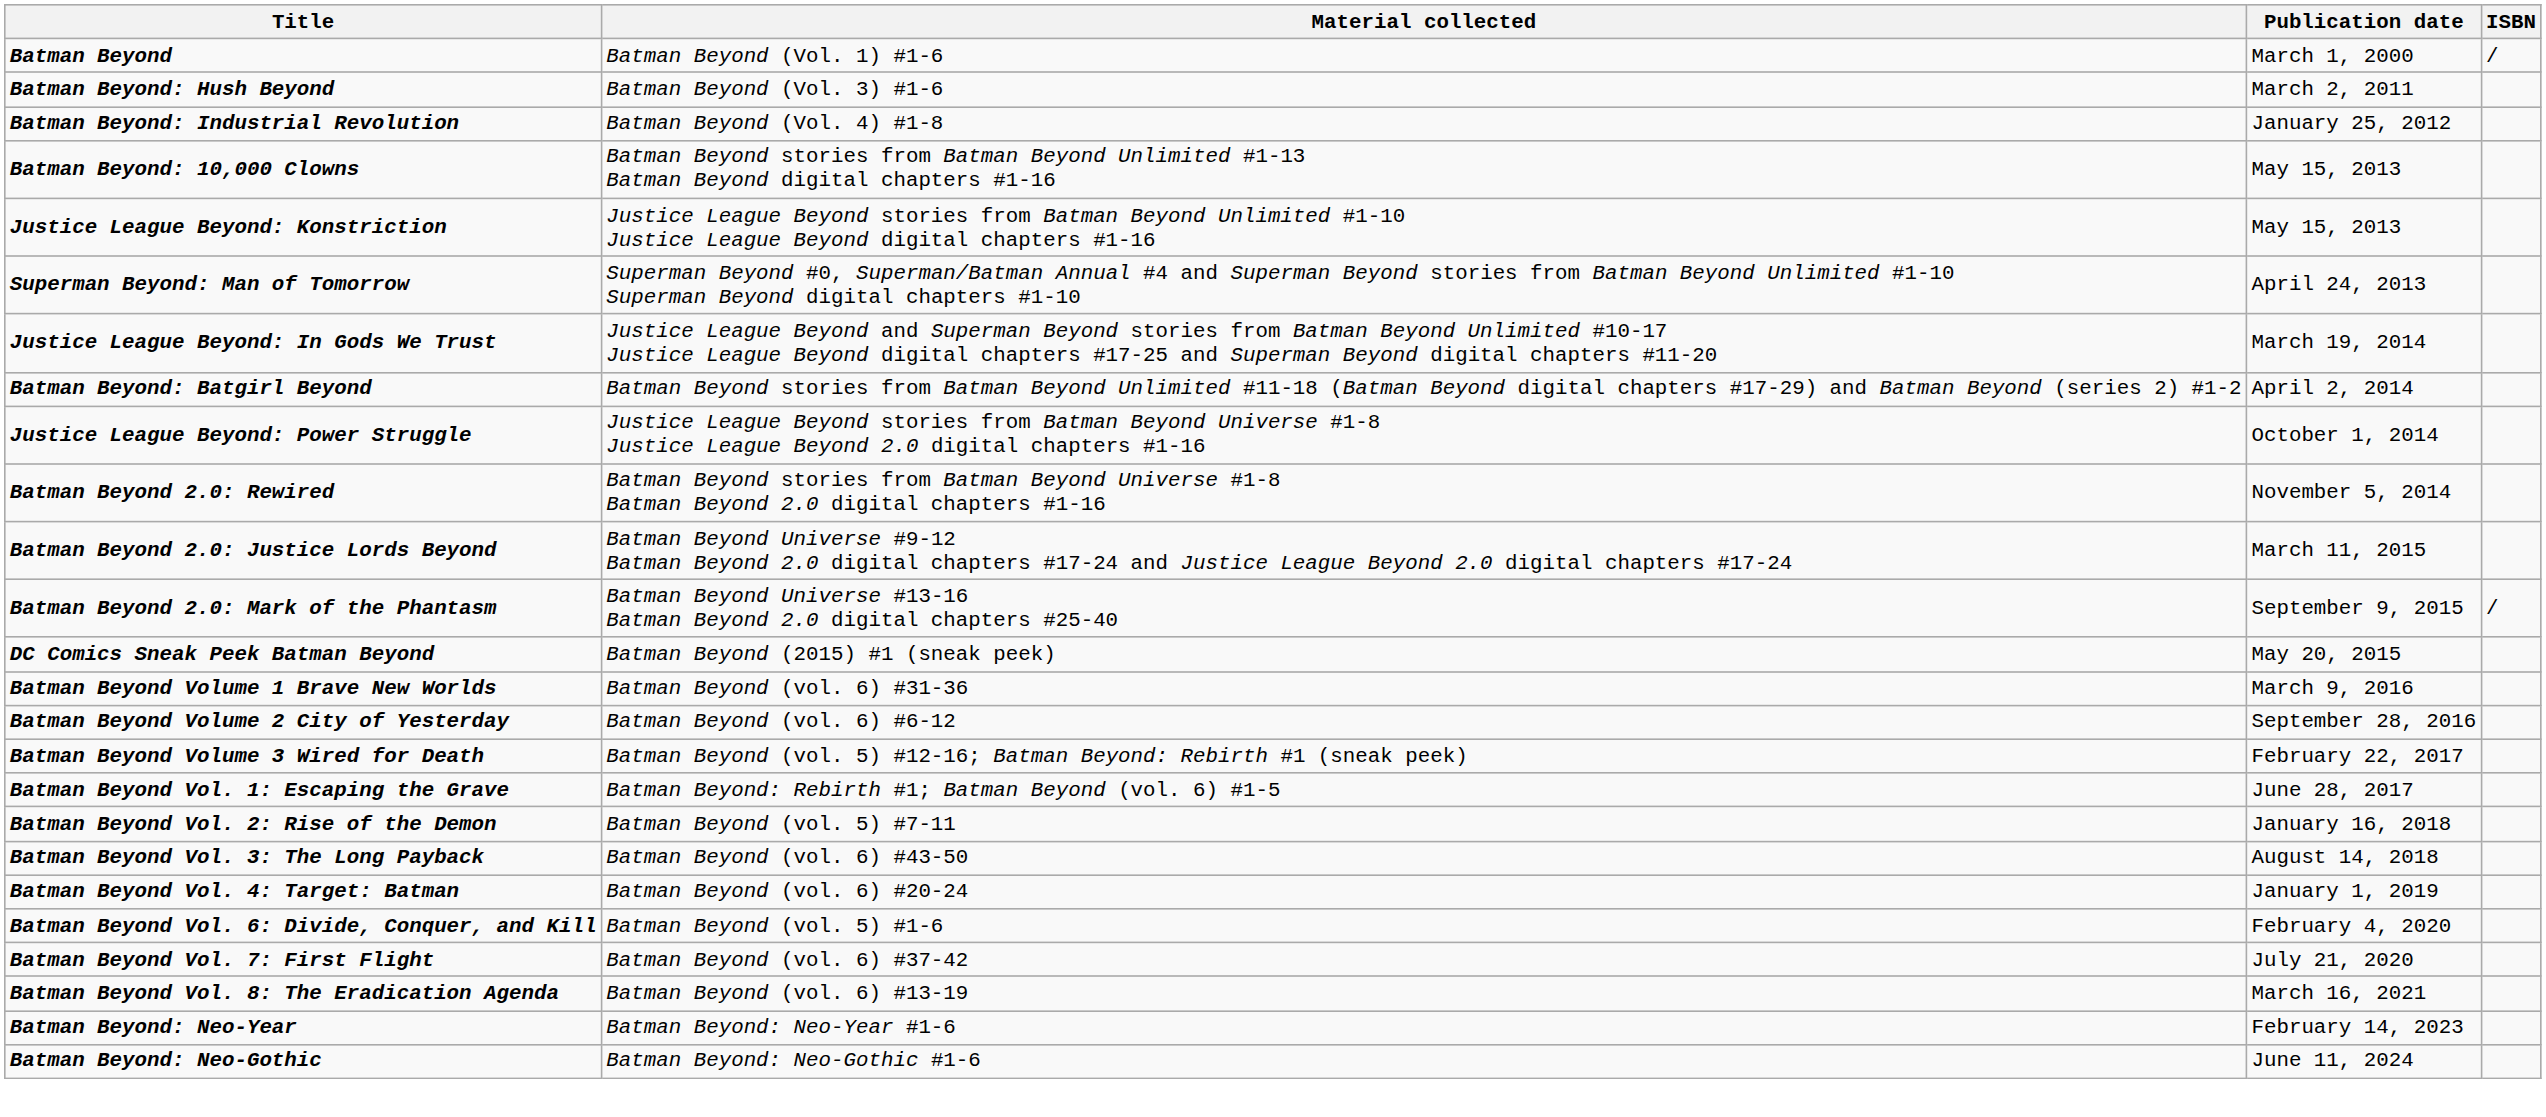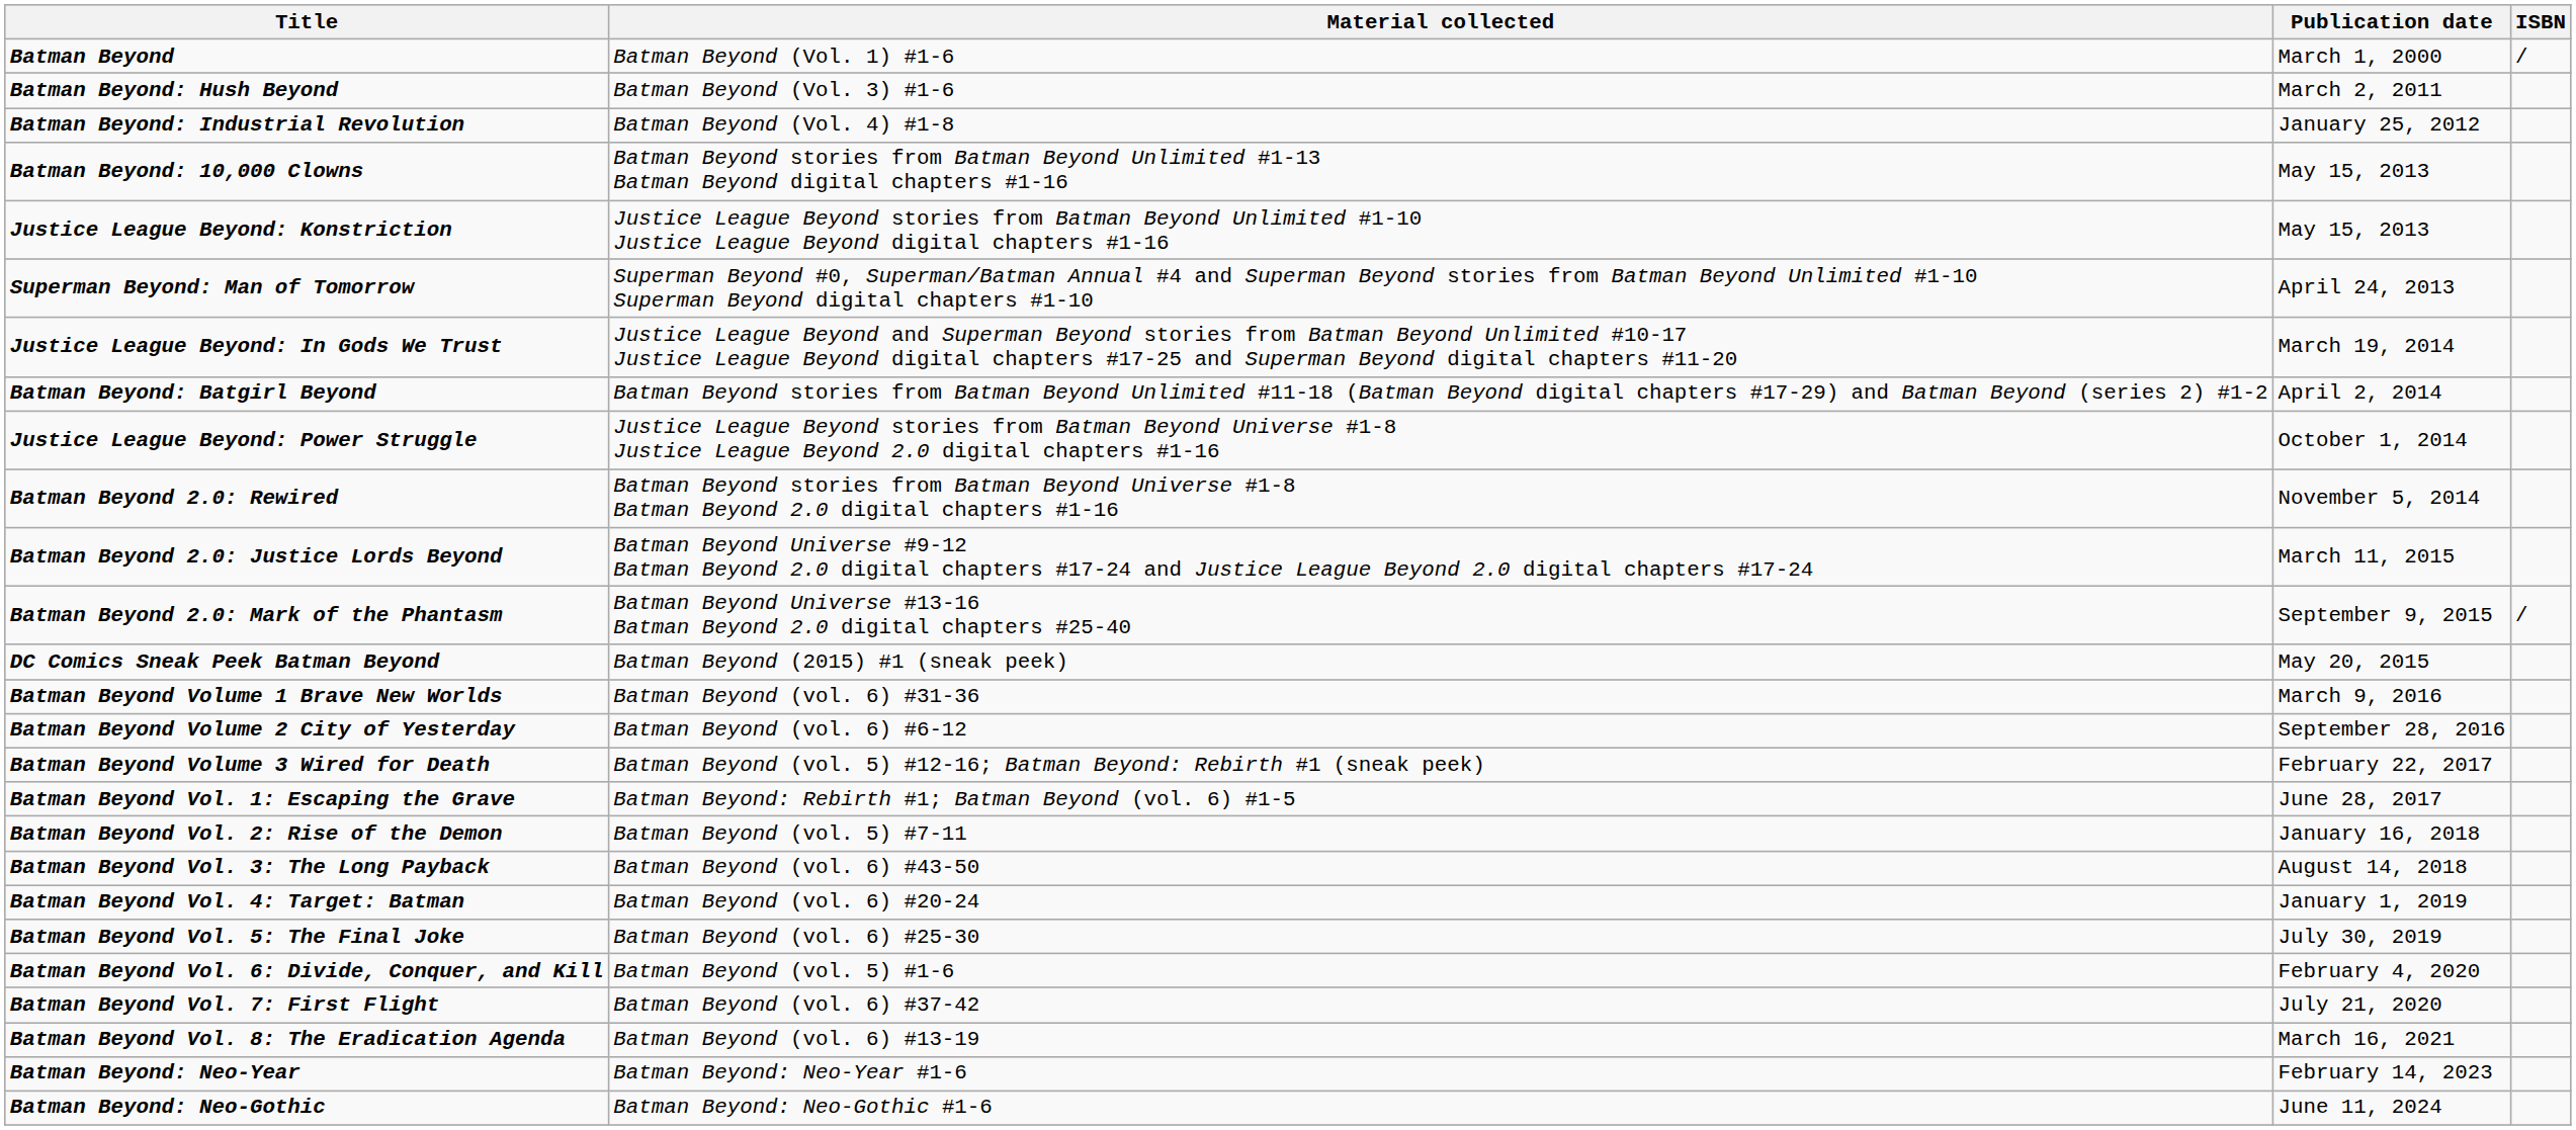 <table class="wikitable">
 <tr>
 <th>Title</th>
 <th>Material collected</th>
 <th>Publication date</th>
 <th>ISBN</th>
 </tr>
 <tr>
 <td><strong><em>Batman Beyond</em></strong></td>
 <td><em>Batman Beyond</em> (Vol. 1) #1-6</td>
 <td>March 1, 2000</td>
 <td>/</td>
 </tr>
 <tr>
 <td><strong><em>Batman Beyond: Hush Beyond</em></strong></td>
 <td><em>Batman Beyond</em> (Vol. 3) #1-6</td>
 <td>March 2, 2011</td>
 <td></td>
 </tr>
 <tr>
 <td><strong><em>Batman Beyond: Industrial Revolution</em></strong></td>
 <td><em>Batman Beyond</em> (Vol. 4) #1-8</td>
 <td>January 25, 2012</td>
 <td></td>
 </tr>
 <tr>
 <td><strong><em>Batman Beyond: 10,000 Clowns</em></strong></td>
 <td><em>Batman Beyond</em> stories from <em>Batman Beyond Unlimited</em> #1-13<br><em>Batman Beyond</em> digital chapters #1-16</td>
 <td>May 15, 2013</td>
 <td></td>
 </tr>
 <tr>
 <td><strong><em>Justice League Beyond: Konstriction</em></strong></td>
 <td><em>Justice League Beyond</em> stories from <em>Batman Beyond Unlimited</em> #1-10<br><em>Justice League Beyond</em> digital chapters #1-16</td>
 <td>May 15, 2013</td>
 <td></td>
 </tr>
 <tr>
 <td><strong><em>Superman Beyond: Man of Tomorrow</em></strong></td>
 <td><em>Superman Beyond</em> #0, <em>Superman/Batman Annual</em> #4 and <em>Superman Beyond</em> stories from <em>Batman Beyond Unlimited</em> #1-10<br><em>Superman Beyond</em> digital chapters #1-10</td>
 <td>April 24, 2013</td>
 <td></td>
 </tr>
 <tr>
 <td><strong><em>Justice League Beyond: In Gods We Trust</em></strong></td>
 <td><em>Justice League Beyond</em> and <em>Superman Beyond</em>  stories from <em>Batman Beyond Unlimited</em> #10-17<br><em>Justice League Beyond</em> digital chapters #17-25 and <em>Superman Beyond</em> digital chapters #11-20</td>
 <td>March 19, 2014</td>
 <td></td>
 </tr>
 <tr>
 <td><strong><em>Batman Beyond: Batgirl Beyond</em></strong></td>
 <td><em>Batman Beyond</em> stories from <em>Batman Beyond Unlimited</em> #11-18 (<em>Batman Beyond</em> digital chapters #17-29) and <em>Batman Beyond</em> (series 2) #1-2</td>
 <td>April 2, 2014</td>
 <td></td>
 </tr>
 <tr>
 <td><strong><em>Justice League Beyond: Power Struggle</em></strong></td>
 <td><em>Justice League Beyond</em> stories from <em>Batman Beyond Universe</em> #1-8<br><em>Justice League Beyond 2.0</em> digital chapters #1-16</td>
 <td>October 1, 2014</td>
 <td></td>
 </tr>
 <tr>
 <td><strong><em>Batman Beyond 2.0: Rewired</em></strong></td>
 <td><em>Batman Beyond</em> stories from <em>Batman Beyond Universe</em> #1-8<br><em>Batman Beyond 2.0</em> digital chapters #1-16</td>
 <td>November 5, 2014</td>
 <td></td>
 </tr>
 <tr>
 <td><strong><em>Batman Beyond 2.0: Justice Lords Beyond</em></strong></td>
 <td><em>Batman Beyond Universe</em> #9-12<br><em>Batman Beyond 2.0</em> digital chapters #17-24 and <em>Justice League Beyond 2.0</em> digital chapters #17-24</td>
 <td>March 11, 2015</td>
 <td></td>
 </tr>
 <tr>
 <td><strong><em>Batman Beyond 2.0: Mark of the Phantasm</em></strong></td>
 <td><em>Batman Beyond Universe</em> #13-16<br><em>Batman Beyond 2.0</em> digital chapters #25-40</td>
 <td>September 9, 2015</td>
 <td>/</td>
 </tr>
 <tr>
 <td><strong><em>DC Comics Sneak Peek Batman Beyond</em></strong></td>
 <td><em>Batman Beyond</em> (2015) #1 (sneak peek)</td>
 <td>May 20, 2015</td>
 <td></td>
 </tr>
 <tr>
 <td><strong><em>Batman Beyond Volume 1 Brave New Worlds</em></strong></td>
 <td><em>Batman Beyond</em> (vol. 6) #31-36</td>
 <td>March 9, 2016</td>
 <td></td>
 </tr>
 <tr>
 <td><strong><em>Batman Beyond Volume 2 City of Yesterday</em></strong></td>
 <td><em>Batman Beyond</em> (vol. 6) #6-12</td>
 <td>September 28, 2016</td>
 <td></td>
 </tr>
 <tr>
 <td><strong><em>Batman Beyond Volume 3 Wired for Death</em></strong></td>
 <td><em>Batman Beyond</em> (vol. 5) #12-16; <em>Batman Beyond: Rebirth</em> #1 (sneak peek)</td>
 <td>February 22, 2017</td>
 <td></td>
 </tr>
 <tr>
 <td><strong><em>Batman Beyond Vol. 1: Escaping the Grave</em></strong></td>
 <td><em>Batman Beyond: Rebirth</em> #1; <em>Batman Beyond</em> (vol. 6) #1-5</td>
 <td>June 28, 2017</td>
 <td></td>
 </tr>
 <tr>
 <td><strong><em>Batman Beyond Vol. 2: Rise of the Demon</em></strong></td>
 <td><em>Batman Beyond</em> (vol. 5) #7-11</td>
 <td>January 16, 2018</td>
 <td></td>
 </tr>
 <tr>
 <td><strong><em>Batman Beyond Vol. 3: The Long Payback</em></strong></td>
 <td><em>Batman Beyond</em> (vol. 6) #43-50</td>
 <td>August 14, 2018</td>
 <td></td>
 </tr>
 <tr>
 <td><strong><em>Batman Beyond Vol. 4: Target: Batman</em></strong></td>
 <td><em>Batman Beyond</em> (vol. 6) #20-24</td>
 <td>January 1, 2019</td>
 <td></td>
 </tr>
 <tr>
+<td><strong><em>Batman Beyond Vol. 5: The Final Joke</em></strong></td>
+<td><em>Batman Beyond</em> (vol. 6) #25-30</td>
+<td>July 30, 2019</td>
+<td></td>
+</tr>
+<tr>
 <td><strong><em>Batman Beyond Vol. 6: Divide, Conquer, and Kill</em></strong></td>
 <td><em>Batman Beyond</em> (vol. 5) #1-6</td>
 <td>February 4, 2020</td>
 <td></td>
 </tr>
 <tr>
 <td><strong><em>Batman Beyond Vol. 7: First Flight</em></strong></td>
 <td><em>Batman Beyond</em> (vol. 6) #37-42</td>
 <td>July 21, 2020</td>
 <td></td>
 </tr>
 <tr>
 <td><strong><em>Batman Beyond Vol. 8: The Eradication Agenda</em></strong></td>
 <td><em>Batman Beyond</em> (vol. 6) #13-19</td>
 <td>March 16, 2021</td>
 <td></td>
 </tr>
 <tr>
 <td><strong><em>Batman Beyond: Neo-Year</em></strong></td>
 <td><em>Batman Beyond: Neo-Year</em> #1-6</td>
 <td>February 14, 2023</td>
 <td></td>
 </tr>
 <tr>
 <td><strong><em>Batman Beyond: Neo-Gothic</em></strong></td>
 <td><em>Batman Beyond: Neo-Gothic</em> #1-6</td>
 <td>June 11, 2024</td>
 <td></td>
 </tr>
 </table>
